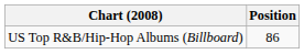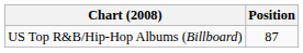 <table class="wikitable plainrowheaders">
 <tr>
 <th>Chart (2008)</th>
 <th>Position</th>
 </tr>
 <tr>
 <td>US Top R&B/Hip-Hop Albums (<em>Billboard</em>)</td>
-<td style="text-align:center">86</td>
+<td style="text-align:center">87</td>
 </tr>
 </table>
